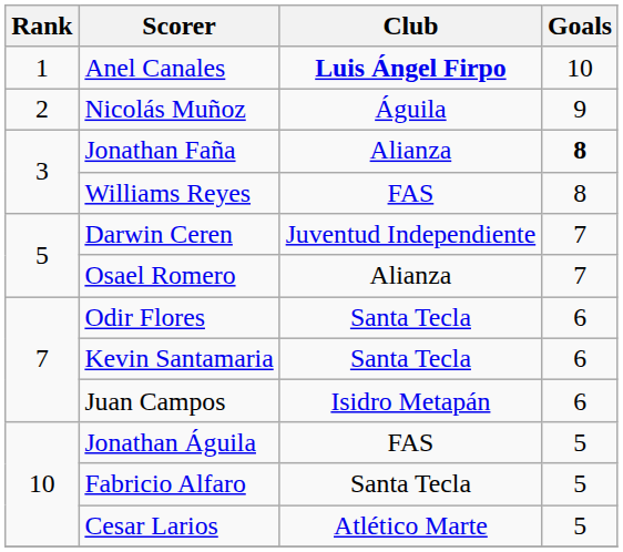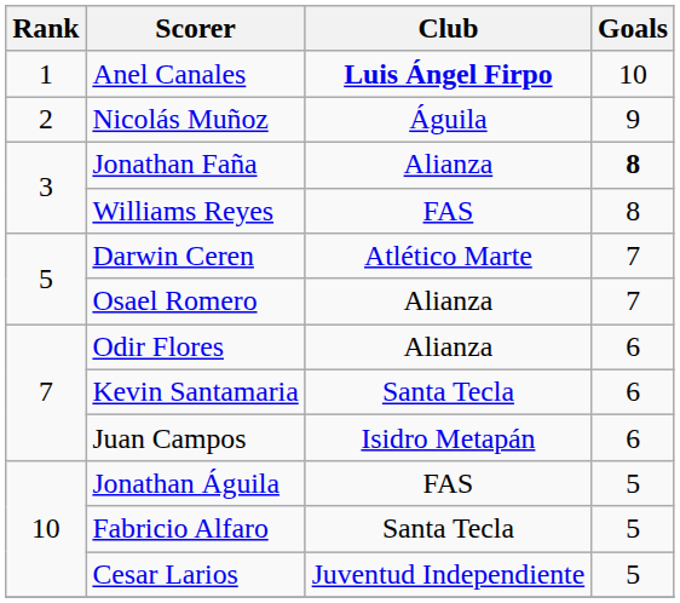 <table class="wikitable" style="text-align:center">
 <tr>
 <th>Rank</th>
 <th>Scorer</th>
 <th>Club</th>
 <th>Goals</th>
 </tr>
 <tr>
 <td>1</td>
 <td align="left"> <a href='#'>Anel Canales</a></td>
 <td><strong><a href='#'>Luis Ángel Firpo</a></strong></td>
 <td>10</td>
 </tr>
 <tr>
 <td>2</td>
 <td align="left"> <a href='#'>Nicolás Muñoz</a></td>
 <td><a href='#'>Águila</a></td>
 <td>9</td>
 </tr>
 <tr>
 <td rowspan="2">3</td>
 <td align="left"> <a href='#'>Jonathan Faña</a></td>
 <td><a href='#'>Alianza</a></td>
 <td><strong>8</strong></td>
 </tr>
 <tr>
 <td align="left"> <a href='#'>Williams Reyes</a></td>
 <td><a href='#'>FAS</a></td>
 <td>8</td>
 </tr>
 <tr>
 <td rowspan="2">5</td>
 <td align="left"> <a href='#'>Darwin Ceren</a></td>
-<td><a href='#'>Juventud Independiente</a></td>
+<td><a href='#'>Atlético Marte</a></td>
 <td>7</td>
 </tr>
 <tr>
 <td align="left"> <a href='#'>Osael Romero</a></td>
 <td>Alianza</td>
 <td>7</td>
 </tr>
 <tr>
 <td rowspan="3">7</td>
 <td align="left"> <a href='#'>Odir Flores</a></td>
-<td><a href='#'>Santa Tecla</a></td>
+<td>Alianza</td>
 <td>6</td>
 </tr>
 <tr>
 <td align="left"> <a href='#'>Kevin Santamaria</a></td>
 <td><a href='#'>Santa Tecla</a></td>
 <td>6</td>
 </tr>
 <tr>
 <td align="left"> Juan Campos</td>
 <td><a href='#'>Isidro Metapán</a></td>
 <td>6</td>
 </tr>
 <tr>
 <td rowspan="3">10</td>
 <td align="left"> <a href='#'>Jonathan Águila</a></td>
 <td>FAS</td>
 <td>5</td>
 </tr>
 <tr>
 <td align="left"> <a href='#'>Fabricio Alfaro</a></td>
 <td>Santa Tecla</td>
 <td>5</td>
 </tr>
 <tr>
 <td align="left"> <a href='#'>Cesar Larios</a></td>
-<td><a href='#'>Atlético Marte</a></td>
+<td><a href='#'>Juventud Independiente</a></td>
 <td>5</td>
 </tr>
 <tr>
 </tr>
 </table>
